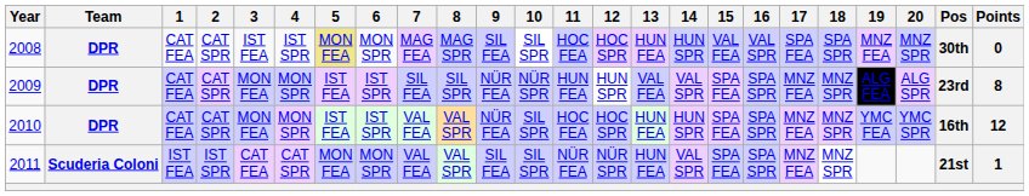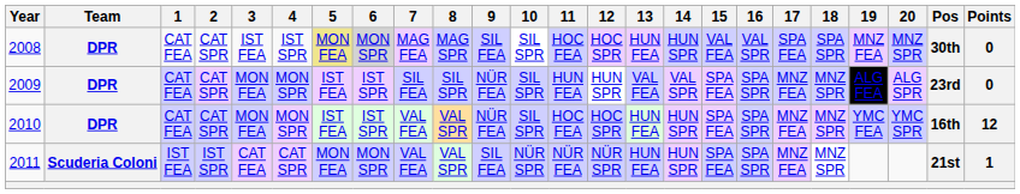 <table class="wikitable" style="text-align:center; font-size:85%">
 <tr>
 <th>Year</th>
 <th>Team</th>
 <th>1</th>
 <th>2</th>
 <th>3</th>
 <th>4</th>
 <th>5</th>
 <th>6</th>
 <th>7</th>
 <th>8</th>
 <th>9</th>
 <th>10</th>
 <th>11</th>
 <th>12</th>
 <th>13</th>
 <th>14</th>
 <th>15</th>
 <th>16</th>
 <th>17</th>
 <th>18</th>
 <th>19</th>
 <th>20</th>
 <th>Pos</th>
 <th>Points</th>
 </tr>
 <tr>
 <td><a href='#'>2008</a></td>
 <th nowrap><a href='#'>DPR</a></th>
 <td><a href='#'>CAT<br>FEA</a></td>
 <td><a href='#'>CAT<br>SPR</a></td>
 <td><a href='#'>IST<br>FEA</a></td>
 <td><a href='#'>IST<br>SPR</a></td>
 <td style="background: khaki;"><a href='#'>MON<br>FEA</a></td>
-<td><a href='#'>MON<br>SPR</a></td>
+<td style="background: lightgrey;"><a href='#'>MON<br>SPR</a></td>
 <td style="background:#EFCFFF;"><a href='#'>MAG<br>FEA</a><br></td>
 <td style="background:#cfcfff;"><a href='#'>MAG<br>SPR</a><br></td>
 <td style="background:#cfcfff;"><a href='#'>SIL<br>FEA</a><br></td>
 <td style="background:#ffffff;"><a href='#'>SIL<br>SPR</a><br></td>
 <td style="background:#cfcfff;"><a href='#'>HOC<br>FEA</a><br></td>
 <td style="background:#EFCFFF;"><a href='#'>HOC<br>SPR</a><br></td>
 <td style="background:#EFCFFF;"><a href='#'>HUN<br>FEA</a><br></td>
 <td style="background:#cfcfff;"><a href='#'>HUN<br>SPR</a><br></td>
 <td style="background:#cfcfff;"><a href='#'>VAL<br>FEA</a><br></td>
 <td style="background:#cfcfff;"><a href='#'>VAL<br>SPR</a><br></td>
 <td style="background:#cfcfff;"><a href='#'>SPA<br>FEA</a><br></td>
 <td style="background:#cfcfff;"><a href='#'>SPA<br>SPR</a><br></td>
 <td style="background:#EFCFFF;"><a href='#'>MNZ<br>FEA</a><br></td>
 <td style="background:#cfcfff;"><a href='#'>MNZ<br>SPR</a><br></td>
 <th>30th</th>
 <th>0</th>
 </tr>
 <tr>
 <td><a href='#'>2009</a></td>
 <th nowrap><a href='#'>DPR</a></th>
 <td style="background:#cfcfff;"><a href='#'>CAT<br>FEA</a><br></td>
 <td style="background:#EFCFFF;"><a href='#'>CAT<br>SPR</a><br></td>
 <td style="background:#cfcfff;"><a href='#'>MON<br>FEA</a><br></td>
 <td style="background:#cfcfff;"><a href='#'>MON<br>SPR</a><br></td>
 <td style="background:#EFCFFF;"><a href='#'>IST<br>FEA</a><br></td>
 <td style="background:#EFCFFF;"><a href='#'>IST<br>SPR</a><br></td>
 <td style="background:#cfcfff;"><a href='#'>SIL<br>FEA</a><br></td>
 <td style="background:#cfcfff;"><a href='#'>SIL<br>SPR</a><br></td>
 <td style="background:#cfcfff;"><a href='#'>NÜR<br>FEA</a><br></td>
-<td style="background:#cfcfff;"><a href='#'>NÜR<br>SPR</a><br></td>
+<td style="background:#CFCFFF;"><a href='#'>SIL<br>SPR</a><br></td>
 <td style="background:#cfcfff;"><a href='#'>HUN<br>FEA</a><br></td>
 <td style="background:#FFFFFF;"><a href='#'>HUN<br>SPR</a><br></td>
 <td style="background:#cfcfff;"><a href='#'>VAL<br>FEA</a><br></td>
 <td style="background:#EFCFFF;"><a href='#'>VAL<br>SPR</a><br></td>
 <td style="background:#EFCFFF;"><a href='#'>SPA<br>FEA</a><br></td>
 <td style="background:#cfcfff;"><a href='#'>SPA<br>SPR</a><br></td>
 <td style="background:#cfcfff;"><a href='#'>MNZ<br>FEA</a><br></td>
 <td style="background:#cfcfff;"><a href='#'>MNZ<br>SPR</a><br></td>
 <td style="background:black; color:white"><a href='#'><span>ALG<br>FEA</span></a><br></td>
 <td style="background:#EFCFFF;"><a href='#'>ALG<br>SPR</a><br></td>
 <th>23rd</th>
-<th>8</th>
+<th>0</th>
 </tr>
 <tr>
 <td><a href='#'>2010</a></td>
 <th nowrap><a href='#'>DPR</a></th>
 <td style="background:#cfcfff;"><a href='#'>CAT<br>FEA</a><br></td>
 <td style="background:#cfcfff;"><a href='#'>CAT<br>SPR</a><br></td>
 <td style="background:#cfcfff;"><a href='#'>MON<br>FEA</a><br></td>
 <td style="background:#EFCFFF;"><a href='#'>MON<br>SPR</a><br></td>
 <td style="background:#DFFFDF;"><a href='#'>IST<br>FEA</a><br></td>
 <td style="background:#DFFFDF;"><a href='#'>IST<br>SPR</a><br></td>
 <td style="background:#DFFFDF;"><a href='#'>VAL<br>FEA</a><br></td>
 <td style="background:#FFDF9F;"><a href='#'>VAL<br>SPR</a><br></td>
 <td style="background:#cfcfff;"><a href='#'>NÜR<br>FEA</a><br></td>
 <td style="background:#cfcfff;"><a href='#'>SIL<br>SPR</a><br></td>
 <td style="background:#cfcfff;"><a href='#'>HOC<br>FEA</a><br></td>
 <td style="background:#cfcfff;"><a href='#'>HOC<br>SPR</a><br></td>
 <td style="background:#DFFFDF;"><a href='#'>HUN<br>FEA</a><br></td>
 <td style="background:#EFCFFF;"><a href='#'>HUN<br>SPR</a><br></td>
 <td style="background:#EFCFFF;"><a href='#'>SPA<br>FEA</a><br></td>
 <td style="background:#CFCFFF;"><a href='#'>SPA<br>SPR</a><br></td>
 <td style="background:#EFCFFF;"><a href='#'>MNZ<br>FEA</a><br></td>
 <td style="background:#EFCFFF;"><a href='#'>MNZ<br>SPR</a><br></td>
 <td style="background:#CFCFFF;"><a href='#'>YMC<br>FEA</a><br></td>
 <td style="background:#CFCFFF;"><a href='#'>YMC<br>SPR</a><br></td>
 <th>16th</th>
 <th>12</th>
 </tr>
 <tr>
 <td><a href='#'>2011</a></td>
 <th nowrap><a href='#'>Scuderia Coloni</a></th>
 <td style="background:#CFCFFF;"><a href='#'>IST<br>FEA</a><br></td>
 <td style="background:#CFCFFF;"><a href='#'>IST<br>SPR</a><br></td>
 <td style="background:#EFCFFF;"><a href='#'>CAT<br>FEA</a><br></td>
 <td style="background:#EFCFFF;"><a href='#'>CAT<br>SPR</a><br></td>
 <td style="background:#CFCFFF;"><a href='#'>MON<br>FEA</a><br></td>
 <td style="background:#CFCFFF;"><a href='#'>MON<br>SPR</a><br></td>
 <td style="background:#CFCFFF;"><a href='#'>VAL<br>FEA</a><br></td>
 <td style="background:#DFFFDF;"><a href='#'>VAL<br>SPR</a><br></td>
 <td style="background:#CFCFFF;"><a href='#'>SIL<br>FEA</a><br></td>
-<td style="background:#CFCFFF;"><a href='#'>SIL<br>SPR</a><br></td>
+<td style="background:#cfcfff;"><a href='#'>NÜR<br>SPR</a><br></td>
 <td style="background:#CFCFFF;"><a href='#'>NÜR<br>FEA</a><br></td>
 <td style="background:#CFCFFF;"><a href='#'>NÜR<br>SPR</a><br></td>
 <td style="background:#CFCFFF;"><a href='#'>HUN<br>FEA</a><br></td>
-<td style="background:#EFCFFF;"><a href='#'>VAL<br>SPR</a><br></td>
+<td style="background:#EFCFFF;"><a href='#'>HUN<br>SPR</a><br></td>
 <td style="background:#CFCFFF;"><a href='#'>SPA<br>FEA</a><br></td>
 <td style="background:#CFCFFF;"><a href='#'>SPA<br>SPR</a><br></td>
 <td style="background:#EFCFFF;"><a href='#'>MNZ<br>FEA</a><br></td>
 <td style="background:#FFFFFF;"><a href='#'>MNZ<br>SPR</a><br></td>
 <td></td>
 <td></td>
 <th>21st</th>
 <th>1</th>
 </tr>
 <tr>
 <th colspan="24"></th>
 </tr>
 </table>
